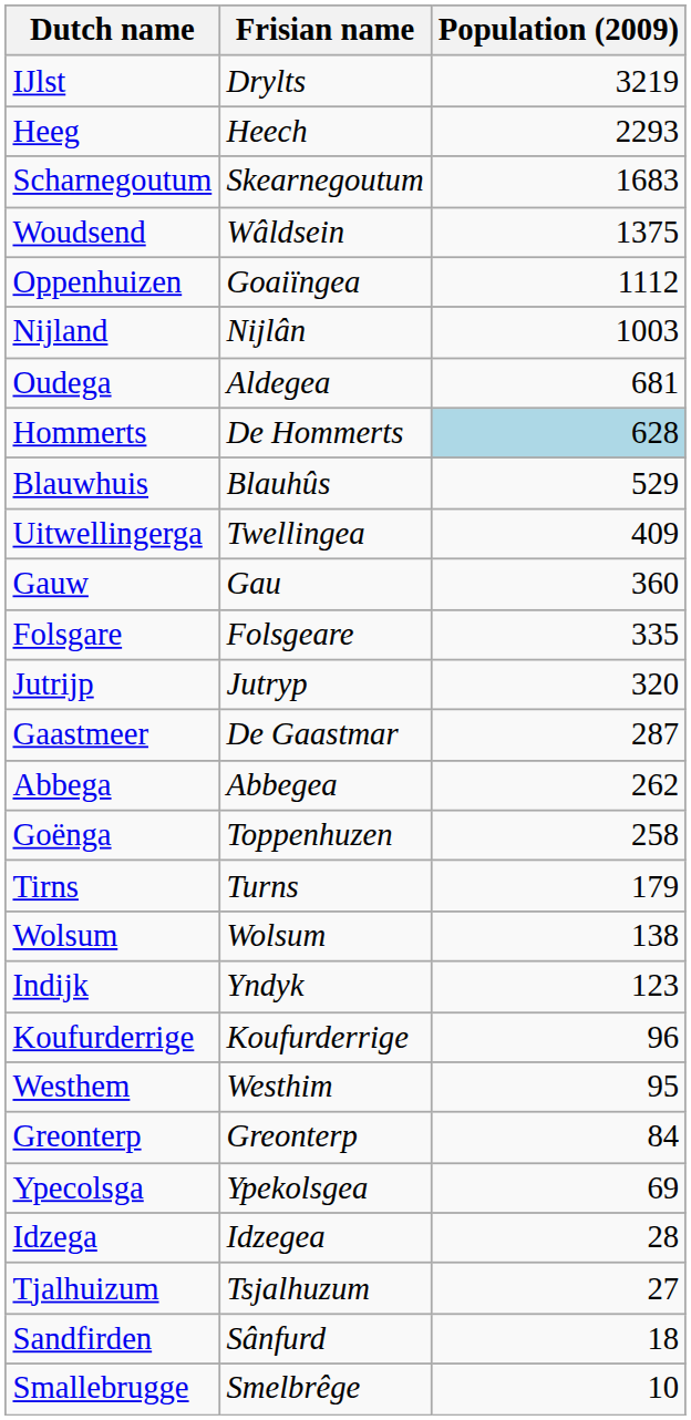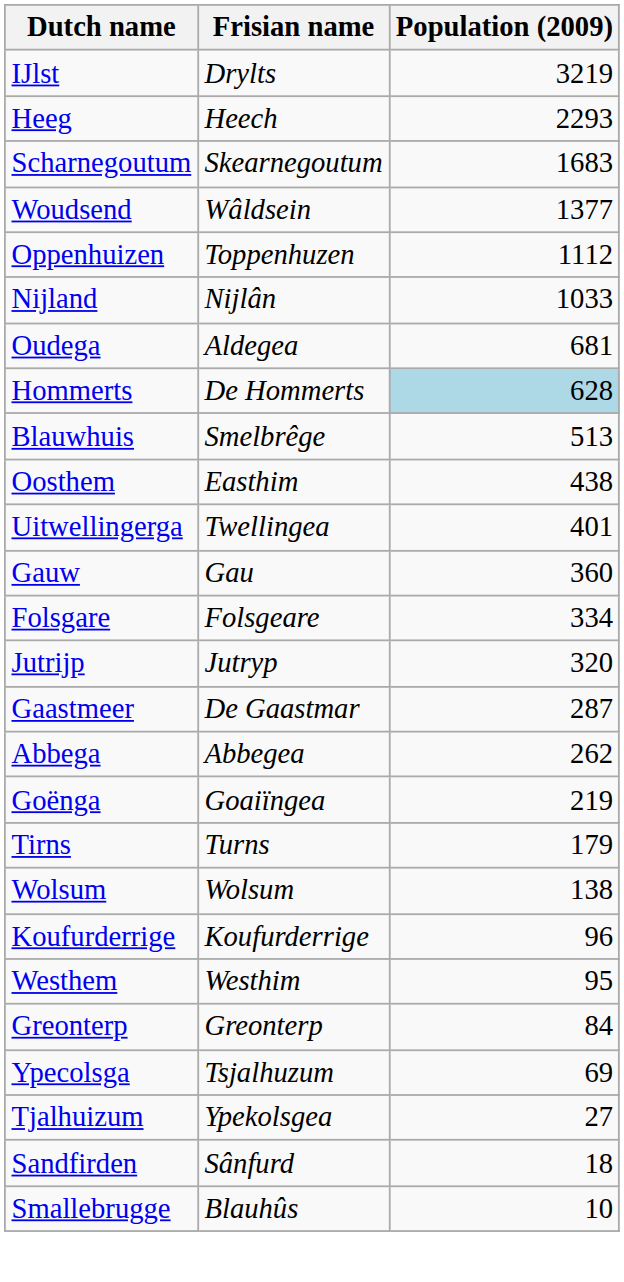 <table class="wikitable sortable">
 <tr>
 <th>Dutch name</th>
 <th>Frisian name</th>
 <th align="right">Population (2009)</th>
 </tr>
 <tr>
 <td><a href='#'>IJlst</a></td>
 <td><em>Drylts</em></td>
 <td align="right">3219</td>
 </tr>
 <tr>
 <td><a href='#'>Heeg</a></td>
 <td><em>Heech</em></td>
 <td align="right">2293</td>
 </tr>
 <tr>
 <td><a href='#'>Scharnegoutum</a></td>
 <td><em>Skearnegoutum</em></td>
 <td align="right">1683</td>
 </tr>
 <tr>
 <td><a href='#'>Woudsend</a></td>
 <td><em>Wâldsein</em></td>
-<td align="right">1375</td>
+<td align="right">1377</td>
 </tr>
 <tr>
 <td><a href='#'>Oppenhuizen</a></td>
-<td><em>Goaiïngea</em></td>
+<td><em>Toppenhuzen</em></td>
 <td align="right">1112</td>
 </tr>
 <tr>
 <td><a href='#'>Nijland</a></td>
 <td><em>Nijlân</em></td>
-<td align="right">1003</td>
+<td align="right">1033</td>
 </tr>
 <tr>
 <td><a href='#'>Oudega</a></td>
 <td><em>Aldegea</em></td>
 <td align="right">681</td>
 </tr>
 <tr>
 <td><a href='#'>Hommerts</a></td>
 <td><em>De Hommerts</em></td>
 <td align="right" style="background: lightblue;">628</td>
 </tr>
 <tr>
 <td><a href='#'>Blauwhuis</a></td>
-<td><em>Blauhûs</em></td>
-<td align="right">529</td>
+<td><em>Smelbrêge</em></td>
+<td align="right">513</td>
+</tr>
+<tr>
+<td><a href='#'>Oosthem</a></td>
+<td><em>Easthim</em></td>
+<td align="right">438</td>
 </tr>
 <tr>
 <td><a href='#'>Uitwellingerga</a></td>
 <td><em>Twellingea</em></td>
-<td align="right">409</td>
+<td align="right">401</td>
 </tr>
 <tr>
 <td><a href='#'>Gauw</a></td>
 <td><em>Gau</em></td>
 <td align="right">360</td>
 </tr>
 <tr>
 <td><a href='#'>Folsgare</a></td>
 <td><em>Folsgeare</em></td>
-<td align="right">335</td>
+<td align="right">334</td>
 </tr>
 <tr>
 <td><a href='#'>Jutrijp</a></td>
 <td><em>Jutryp</em></td>
 <td align="right">320</td>
 </tr>
 <tr>
 <td><a href='#'>Gaastmeer</a></td>
 <td><em>De Gaastmar</em></td>
 <td align="right">287</td>
 </tr>
 <tr>
 <td><a href='#'>Abbega</a></td>
 <td><em>Abbegea</em></td>
 <td align="right">262</td>
 </tr>
 <tr>
 <td><a href='#'>Goënga</a></td>
-<td><em>Toppenhuzen</em></td>
-<td align="right">258</td>
+<td><em>Goaiïngea</em></td>
+<td align="right">219</td>
 </tr>
 <tr>
 <td><a href='#'>Tirns</a></td>
 <td><em>Turns</em></td>
 <td align="right">179</td>
 </tr>
 <tr>
 <td><a href='#'>Wolsum</a></td>
 <td><em>Wolsum</em></td>
 <td align="right">138</td>
-</tr>
-<tr>
-<td><a href='#'>Indijk</a></td>
-<td><em>Yndyk</em></td>
-<td align="right">123</td>
 </tr>
 <tr>
 <td><a href='#'>Koufurderrige</a></td>
 <td><em>Koufurderrige</em></td>
 <td align="right">96</td>
 </tr>
 <tr>
 <td><a href='#'>Westhem</a></td>
 <td><em>Westhim</em></td>
 <td align="right">95</td>
 </tr>
 <tr>
 <td><a href='#'>Greonterp</a></td>
 <td><em>Greonterp</em></td>
 <td align="right">84</td>
 </tr>
 <tr>
 <td><a href='#'>Ypecolsga</a></td>
-<td><em>Ypekolsgea</em></td>
+<td><em>Tsjalhuzum</em></td>
 <td align="right">69</td>
 </tr>
 <tr>
-<td><a href='#'>Idzega</a></td>
-<td><em>Idzegea</em></td>
-<td align="right">28</td>
-</tr>
-<tr>
 <td><a href='#'>Tjalhuizum</a></td>
-<td><em>Tsjalhuzum</em></td>
+<td><em>Ypekolsgea</em></td>
 <td align="right">27</td>
 </tr>
 <tr>
 <td><a href='#'>Sandfirden</a></td>
 <td><em>Sânfurd</em></td>
 <td align="right">18</td>
 </tr>
 <tr>
 <td><a href='#'>Smallebrugge</a></td>
-<td><em>Smelbrêge</em></td>
+<td><em>Blauhûs</em></td>
 <td align="right">10</td>
 </tr>
 </table>
